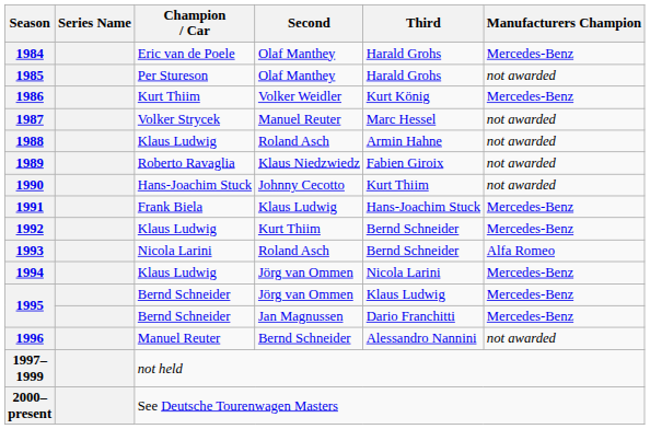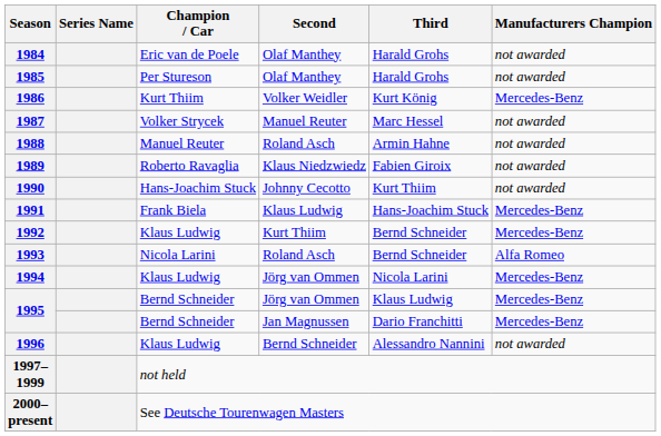 <table class="wikitable">
 <tr>
 <th>Season</th>
 <th>Series Name</th>
 <th>Champion<br>/ Car</th>
 <th>Second</th>
 <th>Third</th>
 <th>Manufacturers Champion </th>
 </tr>
 <tr>
 <th><a href='#'>1984</a></th>
 <th></th>
 <td> <a href='#'>Eric van de Poele</a><br></td>
 <td> <a href='#'>Olaf Manthey</a></td>
 <td> <a href='#'>Harald Grohs</a></td>
-<td> <a href='#'>Mercedes-Benz</a></td>
+<td><em>not awarded</em></td>
 </tr>
 <tr>
 <th><a href='#'>1985</a></th>
 <th></th>
 <td> <a href='#'>Per Stureson</a><br></td>
 <td> <a href='#'>Olaf Manthey</a></td>
 <td> <a href='#'>Harald Grohs</a></td>
 <td><em>not awarded</em></td>
 </tr>
 <tr>
 <th><a href='#'>1986</a></th>
 <th></th>
 <td> <a href='#'>Kurt Thiim</a><br></td>
 <td> <a href='#'>Volker Weidler</a></td>
 <td> <a href='#'>Kurt König</a></td>
 <td> <a href='#'>Mercedes-Benz</a></td>
 </tr>
 <tr>
 <th><a href='#'>1987</a></th>
 <th></th>
 <td> <a href='#'>Volker Strycek</a><br></td>
 <td> <a href='#'>Manuel Reuter</a></td>
 <td> <a href='#'>Marc Hessel</a></td>
 <td><em>not awarded</em></td>
 </tr>
 <tr>
 <th><a href='#'>1988</a></th>
 <th></th>
-<td> <a href='#'>Klaus Ludwig</a><br></td>
+<td> <a href='#'>Manuel Reuter</a><br></td>
 <td> <a href='#'>Roland Asch</a></td>
 <td> <a href='#'>Armin Hahne</a></td>
 <td><em>not awarded</em></td>
 </tr>
 <tr>
 <th><a href='#'>1989</a></th>
 <th></th>
 <td> <a href='#'>Roberto Ravaglia</a><br></td>
 <td> <a href='#'>Klaus Niedzwiedz</a></td>
 <td> <a href='#'>Fabien Giroix</a></td>
 <td><em>not awarded</em></td>
 </tr>
 <tr>
 <th><a href='#'>1990</a></th>
 <th></th>
 <td> <a href='#'>Hans-Joachim Stuck</a><br></td>
 <td> <a href='#'>Johnny Cecotto</a></td>
 <td> <a href='#'>Kurt Thiim</a></td>
 <td><em>not awarded</em></td>
 </tr>
 <tr>
 <th><a href='#'>1991</a></th>
 <th></th>
 <td> <a href='#'>Frank Biela</a><br></td>
 <td> <a href='#'>Klaus Ludwig</a></td>
 <td> <a href='#'>Hans-Joachim Stuck</a></td>
 <td> <a href='#'>Mercedes-Benz</a></td>
 </tr>
 <tr>
 <th><a href='#'>1992</a></th>
 <th></th>
 <td> <a href='#'>Klaus Ludwig</a><br></td>
 <td> <a href='#'>Kurt Thiim</a></td>
 <td> <a href='#'>Bernd Schneider</a></td>
 <td> <a href='#'>Mercedes-Benz</a></td>
 </tr>
 <tr>
 <th><a href='#'>1993</a></th>
 <th></th>
 <td> <a href='#'>Nicola Larini</a><br></td>
 <td> <a href='#'>Roland Asch</a></td>
 <td> <a href='#'>Bernd Schneider</a></td>
 <td> <a href='#'>Alfa Romeo</a></td>
 </tr>
 <tr>
 <th><a href='#'>1994</a></th>
 <th></th>
 <td> <a href='#'>Klaus Ludwig</a><br></td>
 <td> <a href='#'>Jörg van Ommen</a></td>
 <td> <a href='#'>Nicola Larini</a></td>
 <td> <a href='#'>Mercedes-Benz</a></td>
 </tr>
 <tr>
 <th rowspan=2><a href='#'>1995</a></th>
 <th></th>
 <td> <a href='#'>Bernd Schneider</a><br></td>
 <td> <a href='#'>Jörg van Ommen</a></td>
 <td> <a href='#'>Klaus Ludwig</a></td>
 <td> <a href='#'>Mercedes-Benz</a></td>
 </tr>
 <tr>
 <th></th>
 <td> <a href='#'>Bernd Schneider</a><br></td>
 <td> <a href='#'>Jan Magnussen</a></td>
 <td> <a href='#'>Dario Franchitti</a></td>
 <td> <a href='#'>Mercedes-Benz</a></td>
 </tr>
 <tr>
 <th><a href='#'>1996</a></th>
 <th></th>
-<td> <a href='#'>Manuel Reuter</a><br></td>
+<td> <a href='#'>Klaus Ludwig</a><br></td>
 <td> <a href='#'>Bernd Schneider</a></td>
 <td> <a href='#'>Alessandro Nannini</a></td>
 <td><em>not awarded</em></td>
 </tr>
 <tr>
 <th>1997–<br>1999</th>
 <th></th>
 <td colspan=4><em>not held</em></td>
 </tr>
 <tr>
 <th>2000–<br>present</th>
 <th></th>
 <td colspan=4>See <a href='#'>Deutsche Tourenwagen Masters</a></td>
 </tr>
 </table>
